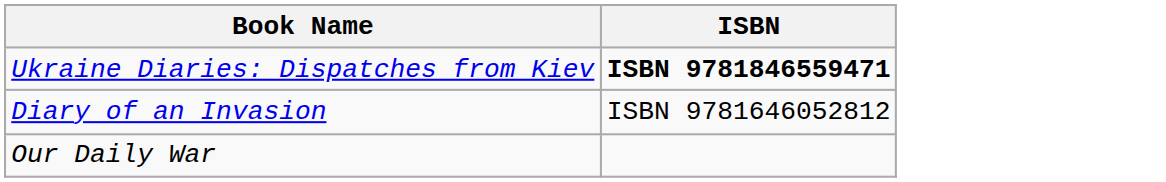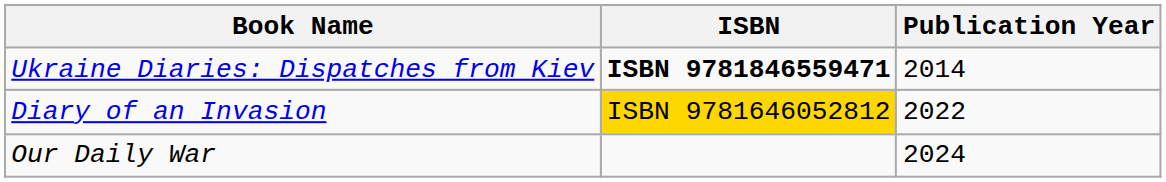 <table class="wikitable">
 <tr>
 <th>Book Name</th>
 <th>ISBN</th>
+<th>Publication Year</th>
 </tr>
 <tr>
 <td><em><a href='#'>Ukraine Diaries: Dispatches from Kiev</a></em></td>
 <td><strong>ISBN 9781846559471</strong></td>
+<td>2014</td>
 </tr>
 <tr>
 <td><em><a href='#'>Diary of an Invasion</a></em></td>
-<td>ISBN 9781646052812</td>
+<td style="background: gold;">ISBN 9781646052812</td>
+<td>2022</td>
 </tr>
 <tr>
 <td><em>Our Daily War</em></td>
 <td></td>
+<td>2024</td>
 </tr>
 </table>
